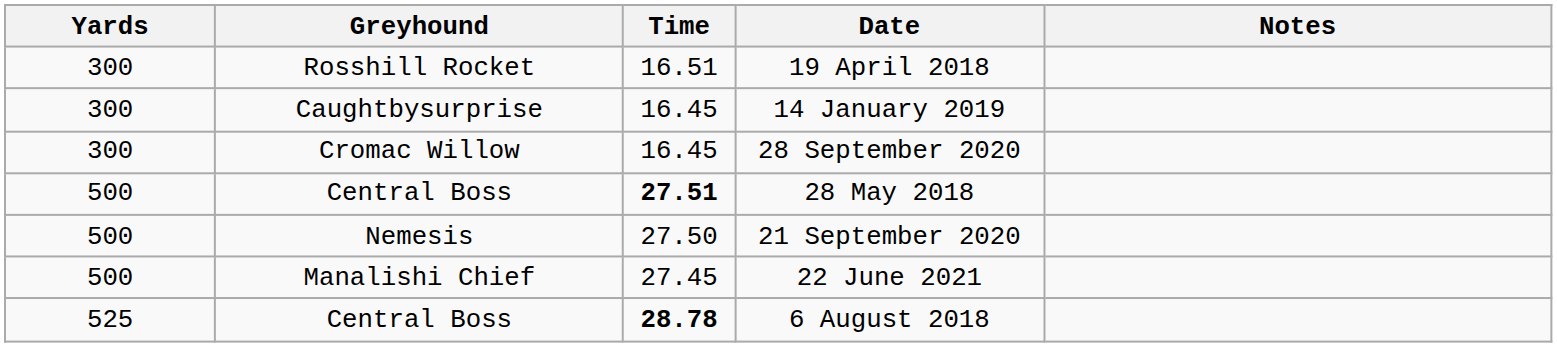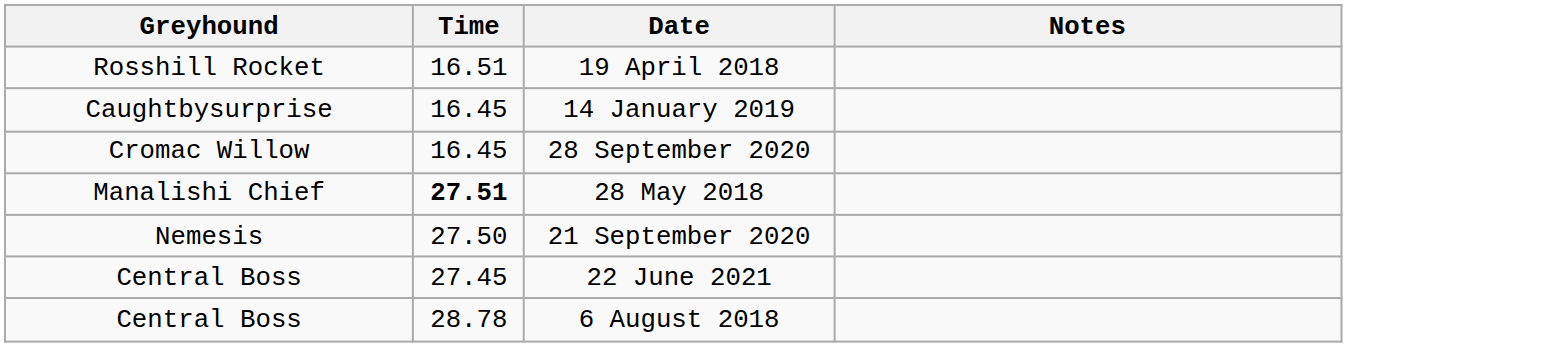 <table class="wikitable collapsible collapsed" style=text-align:center>
 <tr>
-<th width=100>Yards</th>
 <th width=200>Greyhound</th>
 <th width=50>Time</th>
 <th width=150>Date</th>
 <th width=250>Notes</th>
 </tr>
 <tr align=center>
-<td>300</td>
 <td>Rosshill Rocket </td>
 <td>16.51</td>
 <td>19 April 2018</td>
 <td></td>
 </tr>
 <tr align=center>
-<td>300</td>
 <td>Caughtbysurprise</td>
 <td>16.45</td>
 <td>14 January 2019</td>
 <td></td>
 </tr>
 <tr align=center>
-<td>300</td>
 <td>Cromac Willow</td>
 <td>16.45</td>
 <td>28 September 2020</td>
 <td></td>
 </tr>
 <tr align=center>
-<td>500</td>
-<td>Central Boss </td>
+<td>Manalishi Chief</td>
 <td><strong>27.51</strong></td>
 <td>28 May 2018</td>
 <td></td>
 </tr>
 <tr align=center>
-<td>500</td>
 <td>Nemesis</td>
 <td>27.50</td>
 <td>21 September 2020</td>
 <td></td>
 </tr>
 <tr align=center>
-<td>500</td>
-<td>Manalishi Chief</td>
+<td>Central Boss </td>
 <td>27.45</td>
 <td>22 June 2021</td>
 <td></td>
 </tr>
 <tr align=center>
-<td>525</td>
 <td>Central Boss</td>
-<td><strong>28.78</strong></td>
+<td>28.78</td>
 <td>6 August 2018</td>
 <td></td>
 </tr>
 </table>
